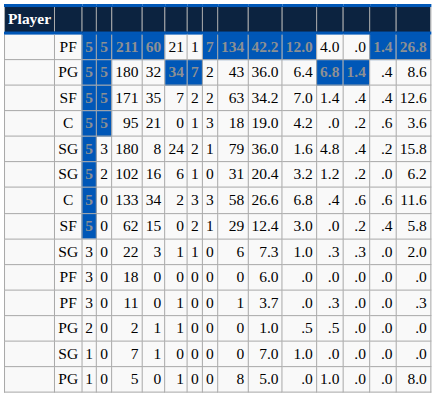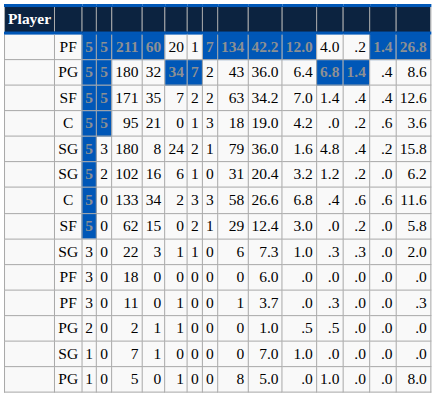 <table class="wikitable sortable" style="font-size: 95%; text-align:right;">
 <tr>
 <th style="background:#0C2340; color:#FFFFFF; border-top:#0057B7 3px solid; border-bottom:#0057B7 3px solid;">Player</th>
 <th style="background:#0C2340; color:#FFFFFF; border-top:#0057B7 3px solid; border-bottom:#0057B7 3px solid;"></th>
 <th style="background:#0C2340; color:#FFFFFF; border-top:#0057B7 3px solid; border-bottom:#0057B7 3px solid;"></th>
 <th style="background:#0C2340; color:#FFFFFF; border-top:#0057B7 3px solid; border-bottom:#0057B7 3px solid;"></th>
 <th style="background:#0C2340; color:#FFFFFF; border-top:#0057B7 3px solid; border-bottom:#0057B7 3px solid;"></th>
 <th style="background:#0C2340; color:#FFFFFF; border-top:#0057B7 3px solid; border-bottom:#0057B7 3px solid;"></th>
 <th style="background:#0C2340; color:#FFFFFF; border-top:#0057B7 3px solid; border-bottom:#0057B7 3px solid;"></th>
 <th style="background:#0C2340; color:#FFFFFF; border-top:#0057B7 3px solid; border-bottom:#0057B7 3px solid;"></th>
 <th style="background:#0C2340; color:#FFFFFF; border-top:#0057B7 3px solid; border-bottom:#0057B7 3px solid;"></th>
 <th style="background:#0C2340; color:#FFFFFF; border-top:#0057B7 3px solid; border-bottom:#0057B7 3px solid;"></th>
 <th style="background:#0C2340; color:#FFFFFF; border-top:#0057B7 3px solid; border-bottom:#0057B7 3px solid;"></th>
 <th style="background:#0C2340; color:#FFFFFF; border-top:#0057B7 3px solid; border-bottom:#0057B7 3px solid;"></th>
 <th style="background:#0C2340; color:#FFFFFF; border-top:#0057B7 3px solid; border-bottom:#0057B7 3px solid;"></th>
 <th style="background:#0C2340; color:#FFFFFF; border-top:#0057B7 3px solid; border-bottom:#0057B7 3px solid;"></th>
 <th style="background:#0C2340; color:#FFFFFF; border-top:#0057B7 3px solid; border-bottom:#0057B7 3px solid;"></th>
 <th style="background:#0C2340; color:#FFFFFF; border-top:#0057B7 3px solid; border-bottom:#0057B7 3px solid;"></th>
 </tr>
 <tr>
 <td style="text-align:left;"></td>
 <td style="text-align:center;">PF</td>
 <td style="background:#0057B7; color:#8D9093;"><strong>5</strong></td>
 <td style="background:#0057B7; color:#8D9093;"><strong>5</strong></td>
 <td style="background:#0057B7; color:#8D9093;"><strong>211</strong></td>
 <td style="background:#0057B7; color:#8D9093;"><strong>60</strong></td>
-<td>21</td>
+<td>20</td>
 <td>1</td>
 <td style="background:#0057B7; color:#8D9093;"><strong>7</strong></td>
 <td style="background:#0057B7; color:#8D9093;"><strong>134</strong></td>
 <td style="background:#0057B7; color:#8D9093;"><strong>42.2</strong></td>
 <td style="background:#0057B7; color:#8D9093;"><strong>12.0</strong></td>
 <td>4.0</td>
-<td>.0</td>
+<td>.2</td>
 <td style="background:#0057B7; color:#8D9093;"><strong>1.4</strong></td>
 <td style="background:#0057B7; color:#8D9093;"><strong>26.8</strong></td>
 </tr>
 <tr>
 <td style="text-align:left;"></td>
 <td style="text-align:center;">PG</td>
 <td style="background:#0057B7; color:#8D9093;"><strong>5</strong></td>
 <td style="background:#0057B7; color:#8D9093;"><strong>5</strong></td>
 <td>180</td>
 <td>32</td>
 <td style="background:#0057B7; color:#8D9093;"><strong>34</strong></td>
 <td style="background:#0057B7; color:#8D9093;"><strong>7</strong></td>
 <td>2</td>
 <td>43</td>
 <td>36.0</td>
 <td>6.4</td>
 <td style="background:#0057B7; color:#8D9093;"><strong>6.8</strong></td>
 <td style="background:#0057B7; color:#8D9093;"><strong>1.4</strong></td>
 <td>.4</td>
 <td>8.6</td>
 </tr>
 <tr>
 <td style="text-align:left;"></td>
 <td style="text-align:center;">SF</td>
 <td style="background:#0057B7; color:#8D9093;"><strong>5</strong></td>
 <td style="background:#0057B7; color:#8D9093;"><strong>5</strong></td>
 <td>171</td>
 <td>35</td>
 <td>7</td>
 <td>2</td>
 <td>2</td>
 <td>63</td>
 <td>34.2</td>
 <td>7.0</td>
 <td>1.4</td>
 <td>.4</td>
 <td>.4</td>
 <td>12.6</td>
 </tr>
 <tr>
 <td style="text-align:left;"></td>
 <td style="text-align:center;">C</td>
 <td style="background:#0057B7; color:#8D9093;"><strong>5</strong></td>
 <td style="background:#0057B7; color:#8D9093;"><strong>5</strong></td>
 <td>95</td>
 <td>21</td>
 <td>0</td>
 <td>1</td>
 <td>3</td>
 <td>18</td>
 <td>19.0</td>
 <td>4.2</td>
 <td>.0</td>
 <td>.2</td>
 <td>.6</td>
 <td>3.6</td>
 </tr>
 <tr>
 <td style="text-align:left;"></td>
 <td style="text-align:center;">SG</td>
 <td style="background:#0057B7; color:#8D9093;"><strong>5</strong></td>
 <td>3</td>
 <td>180</td>
 <td>8</td>
 <td>24</td>
 <td>2</td>
 <td>1</td>
 <td>79</td>
 <td>36.0</td>
 <td>1.6</td>
 <td>4.8</td>
 <td>.4</td>
 <td>.2</td>
 <td>15.8</td>
 </tr>
 <tr>
 <td style="text-align:left;"></td>
 <td style="text-align:center;">SG</td>
 <td style="background:#0057B7; color:#8D9093;"><strong>5</strong></td>
 <td>2</td>
 <td>102</td>
 <td>16</td>
 <td>6</td>
 <td>1</td>
 <td>0</td>
 <td>31</td>
 <td>20.4</td>
 <td>3.2</td>
 <td>1.2</td>
 <td>.2</td>
 <td>.0</td>
 <td>6.2</td>
 </tr>
 <tr>
 <td style="text-align:left;"></td>
 <td style="text-align:center;">C</td>
 <td style="background:#0057B7; color:#8D9093;"><strong>5</strong></td>
 <td>0</td>
 <td>133</td>
 <td>34</td>
 <td>2</td>
 <td>3</td>
 <td>3</td>
 <td>58</td>
 <td>26.6</td>
 <td>6.8</td>
 <td>.4</td>
 <td>.6</td>
 <td>.6</td>
 <td>11.6</td>
 </tr>
 <tr>
 <td style="text-align:left;"></td>
 <td style="text-align:center;">SF</td>
 <td style="background:#0057B7; color:#8D9093;"><strong>5</strong></td>
 <td>0</td>
 <td>62</td>
 <td>15</td>
 <td>0</td>
 <td>2</td>
 <td>1</td>
 <td>29</td>
 <td>12.4</td>
 <td>3.0</td>
 <td>.0</td>
 <td>.2</td>
-<td>.4</td>
+<td>.0</td>
 <td>5.8</td>
 </tr>
 <tr>
 <td style="text-align:left;"></td>
 <td style="text-align:center;">SG</td>
 <td>3</td>
 <td>0</td>
 <td>22</td>
 <td>3</td>
 <td>1</td>
 <td>1</td>
 <td>0</td>
 <td>6</td>
 <td>7.3</td>
 <td>1.0</td>
 <td>.3</td>
 <td>.3</td>
 <td>.0</td>
 <td>2.0</td>
 </tr>
 <tr>
 <td style="text-align:left;"></td>
 <td style="text-align:center;">PF</td>
 <td>3</td>
 <td>0</td>
 <td>18</td>
 <td>0</td>
 <td>0</td>
 <td>0</td>
 <td>0</td>
 <td>0</td>
 <td>6.0</td>
 <td>.0</td>
 <td>.0</td>
 <td>.0</td>
 <td>.0</td>
 <td>.0</td>
 </tr>
 <tr>
 <td style="text-align:left;"></td>
 <td style="text-align:center;">PF</td>
 <td>3</td>
 <td>0</td>
 <td>11</td>
 <td>0</td>
 <td>1</td>
 <td>0</td>
 <td>0</td>
 <td>1</td>
 <td>3.7</td>
 <td>.0</td>
 <td>.3</td>
 <td>.0</td>
 <td>.0</td>
 <td>.3</td>
 </tr>
 <tr>
 <td style="text-align:left;"></td>
 <td style="text-align:center;">PG</td>
 <td>2</td>
 <td>0</td>
 <td>2</td>
 <td>1</td>
 <td>1</td>
 <td>0</td>
 <td>0</td>
 <td>0</td>
 <td>1.0</td>
 <td>.5</td>
 <td>.5</td>
 <td>.0</td>
 <td>.0</td>
 <td>.0</td>
 </tr>
 <tr>
 <td style="text-align:left;"></td>
 <td style="text-align:center;">SG</td>
 <td>1</td>
 <td>0</td>
 <td>7</td>
 <td>1</td>
 <td>0</td>
 <td>0</td>
 <td>0</td>
 <td>0</td>
 <td>7.0</td>
 <td>1.0</td>
 <td>.0</td>
 <td>.0</td>
 <td>.0</td>
 <td>.0</td>
 </tr>
 <tr>
 <td style="text-align:left;"></td>
 <td style="text-align:center;">PG</td>
 <td>1</td>
 <td>0</td>
 <td>5</td>
 <td>0</td>
 <td>1</td>
 <td>0</td>
 <td>0</td>
 <td>8</td>
 <td>5.0</td>
 <td>.0</td>
 <td>1.0</td>
 <td>.0</td>
 <td>.0</td>
 <td>8.0</td>
 </tr>
 </table>
